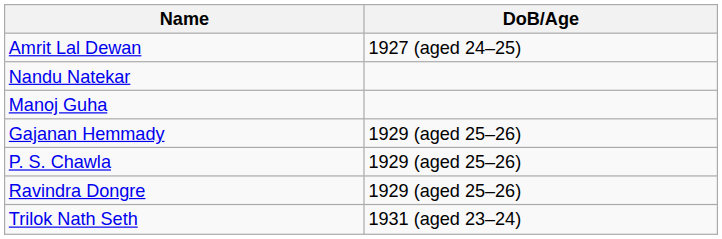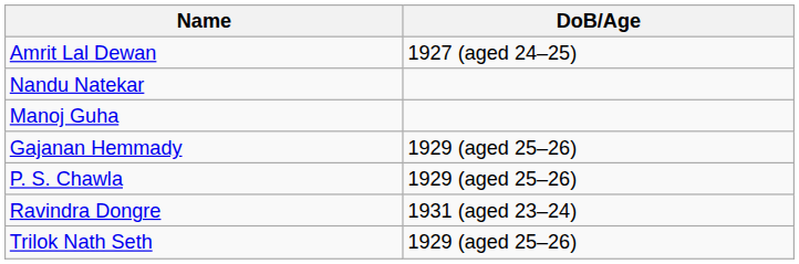 <table class="wikitable" style="width:600px; font-size:95%;">
 <tr>
 <th align="left">Name</th>
 <th align="left">DoB/Age</th>
 </tr>
 <tr>
 <td align="left"><a href='#'>Amrit Lal Dewan</a></td>
 <td align="left">1927 (aged 24–25)</td>
 </tr>
 <tr>
 <td align="left"><a href='#'>Nandu Natekar</a></td>
 <td align="left"></td>
 </tr>
 <tr>
 <td align="left"><a href='#'>Manoj Guha</a></td>
 <td align="left"></td>
 </tr>
 <tr>
 <td align="left"><a href='#'>Gajanan Hemmady</a></td>
 <td align="left">1929 (aged 25–26)</td>
 </tr>
 <tr>
 <td align="left"><a href='#'>P. S. Chawla</a></td>
 <td align="left">1929 (aged 25–26)</td>
 </tr>
 <tr>
 <td align="left"><a href='#'>Ravindra Dongre</a></td>
-<td align="left">1929 (aged 25–26)</td>
+<td align="left">1931 (aged 23–24)</td>
 </tr>
 <tr>
 <td align="left"><a href='#'>Trilok Nath Seth</a></td>
-<td align="left">1931 (aged 23–24)</td>
+<td align="left">1929 (aged 25–26)</td>
 </tr>
 </table>
